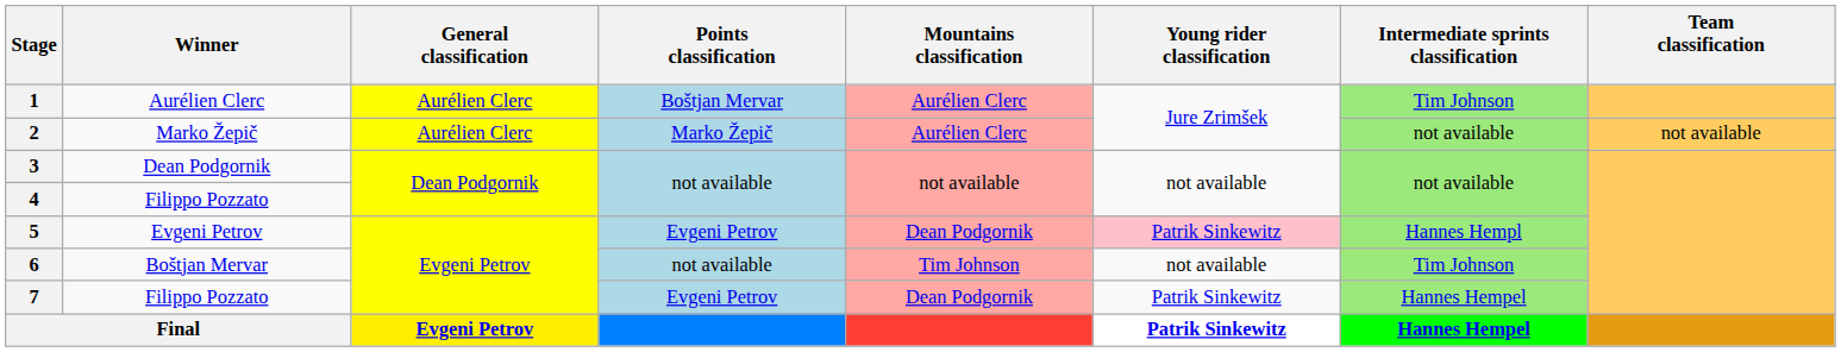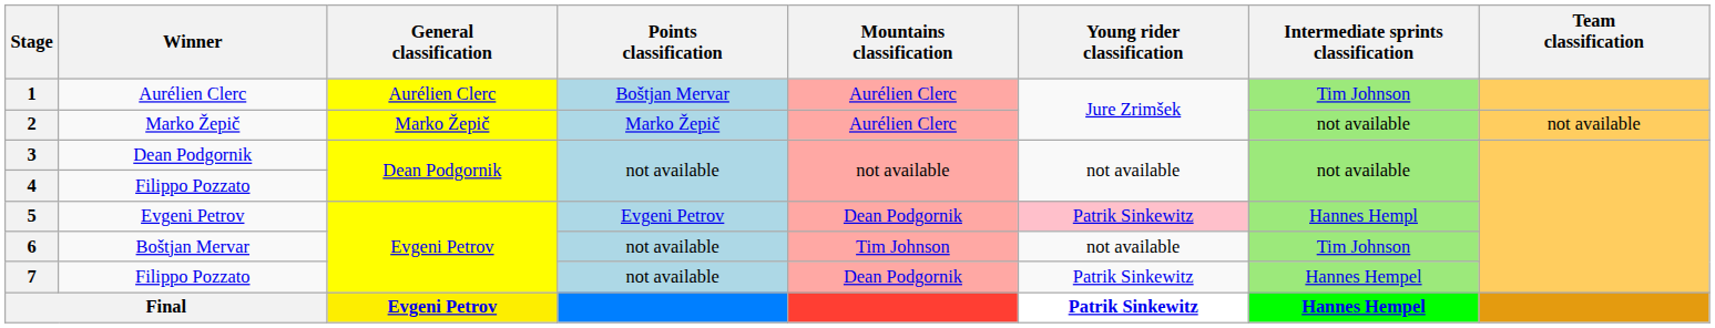 <table class="wikitable" style="text-align: center; font-size:smaller;">
 <tr>
 <th style="width:1%;">Stage</th>
 <th style="width:14%;">Winner</th>
 <th style="width:12%;">General<br>classification<br></th>
 <th style="width:12%;">Points<br>classification<br></th>
 <th style="width:12%;">Mountains<br>classification<br></th>
 <th style="width:12%;">Young rider<br>classification<br></th>
 <th style="width:12%;">Intermediate sprints<br>classification<br></th>
 <th style="width:12%;">Team<br>classification<br><br></th>
 </tr>
 <tr>
 <th>1</th>
 <td><a href='#'>Aurélien Clerc</a></td>
 <td style="background:yellow;"><a href='#'>Aurélien Clerc</a></td>
 <td style="background:lightblue;"><a href='#'>Boštjan Mervar</a></td>
 <td style="background:#FFA8A4;"><a href='#'>Aurélien Clerc</a></td>
 <td rowspan=2><a href='#'>Jure Zrimšek</a></td>
 <td style="background:#9CE97B;"><a href='#'>Tim Johnson</a></td>
 <td style="background:#FFCD5F;"></td>
 </tr>
 <tr>
 <th>2</th>
 <td><a href='#'>Marko Žepič</a></td>
-<td style="background:yellow;"><a href='#'>Aurélien Clerc</a></td>
+<td style="background:yellow;"><a href='#'>Marko Žepič</a></td>
 <td style="background:lightblue;"><a href='#'>Marko Žepič</a></td>
 <td style="background:#FFA8A4;"><a href='#'>Aurélien Clerc</a></td>
 <td style="background:#9CE97B;">not available</td>
 <td style="background:#FFCD5F;">not available</td>
 </tr>
 <tr>
 <th>3</th>
 <td><a href='#'>Dean Podgornik</a></td>
 <td style="background:yellow;" rowspan=2><a href='#'>Dean Podgornik</a></td>
 <td style="background:lightblue;" rowspan=2>not available</td>
 <td style="background:#FFA8A4;" rowspan=2>not available</td>
 <td rowspan=2>not available</td>
 <td style="background:#9CE97B;" rowspan=2>not available</td>
 <td style="background:#FFCD5F;" rowspan=5></td>
 </tr>
 <tr>
 <th>4</th>
 <td><a href='#'>Filippo Pozzato</a></td>
 </tr>
 <tr>
 <th>5</th>
 <td><a href='#'>Evgeni Petrov</a></td>
 <td style="background:yellow;" rowspan=3><a href='#'>Evgeni Petrov</a></td>
 <td style="background:lightblue;"><a href='#'>Evgeni Petrov</a></td>
 <td style="background:#FFA8A4;"><a href='#'>Dean Podgornik</a></td>
 <td style="background: pink;"><a href='#'>Patrik Sinkewitz</a></td>
 <td style="background:#9CE97B;"><a href='#'>Hannes Hempl</a></td>
 </tr>
 <tr>
 <th>6</th>
 <td><a href='#'>Boštjan Mervar</a></td>
 <td style="background:lightblue;">not available</td>
 <td style="background:#FFA8A4;"><a href='#'>Tim Johnson</a></td>
 <td>not available</td>
 <td style="background:#9CE97B;"><a href='#'>Tim Johnson</a></td>
 </tr>
 <tr>
 <th>7</th>
 <td><a href='#'>Filippo Pozzato</a></td>
-<td style="background:lightblue;"><a href='#'>Evgeni Petrov</a></td>
+<td style="background:lightblue;">not available</td>
 <td style="background:#FFA8A4;"><a href='#'>Dean Podgornik</a></td>
 <td><a href='#'>Patrik Sinkewitz</a></td>
 <td style="background:#9CE97B;"><a href='#'>Hannes Hempel</a></td>
 </tr>
 <tr>
 <th colspan=2><strong>Final</strong></th>
 <th style="background:#FDEE00;"><a href='#'>Evgeni Petrov</a></th>
 <th style="background:#007FFF;"></th>
 <th style="background:#FF3E33;"></th>
 <th style="background:white;"><a href='#'>Patrik Sinkewitz</a></th>
 <th style="background:#00FF00;"><a href='#'>Hannes Hempel</a></th>
 <th style="background:#E49B0F;"></th>
 </tr>
 </table>
